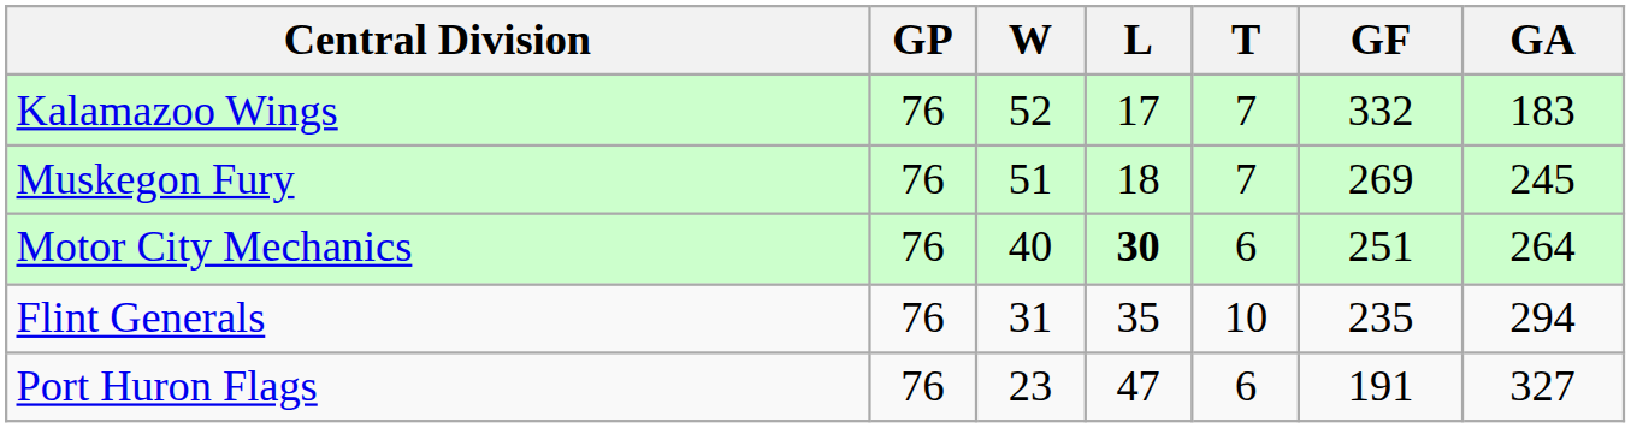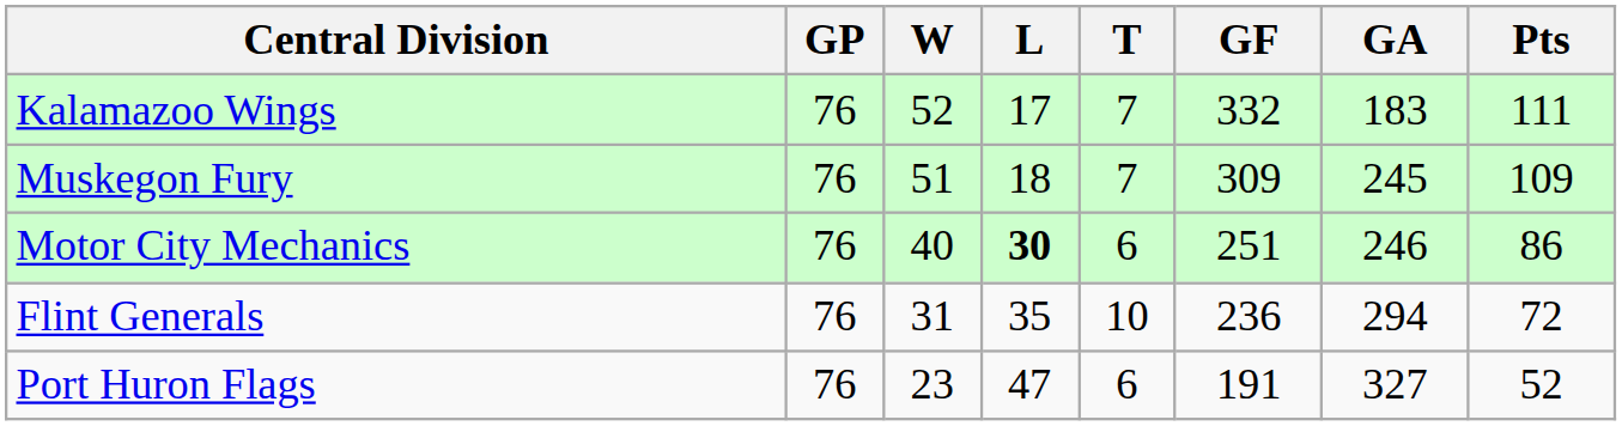 <table class="wikitable">
 <tr>
 <th width="40%" bgcolor="#e0e0e0">Central Division</th>
 <th width="5%" bgcolor="#e0e0e0">GP</th>
 <th width="5%" bgcolor="#e0e0e0">W</th>
 <th width="5%" bgcolor="#e0e0e0">L</th>
 <th width="5%" bgcolor="#e0e0e0">T</th>
 <th width="7.5%" bgcolor="#e0e0e0">GF</th>
 <th width="7.5%" bgcolor="#e0e0e0">GA</th>
+<th width="7.5%" bgcolor="#e0e0e0">Pts</th>
 </tr>
 <tr align="center" bgcolor="#CCFFCC">
 <td align="left"><a href='#'>Kalamazoo Wings</a></td>
 <td>76</td>
 <td>52</td>
 <td>17</td>
 <td>7</td>
 <td>332</td>
 <td>183</td>
+<td>111</td>
 </tr>
 <tr align="center" bgcolor="#CCFFCC">
 <td align="left"><a href='#'>Muskegon Fury</a></td>
 <td>76</td>
 <td>51</td>
 <td>18</td>
 <td>7</td>
-<td>269</td>
+<td>309</td>
 <td>245</td>
+<td>109</td>
 </tr>
 <tr align="center" bgcolor="#CCFFCC">
 <td align="left"><a href='#'>Motor City Mechanics</a></td>
 <td>76</td>
 <td>40</td>
 <td><strong>30</strong></td>
 <td>6</td>
 <td>251</td>
-<td>264</td>
+<td>246</td>
+<td>86</td>
 </tr>
 <tr align="center">
 <td align="left"><a href='#'>Flint Generals</a></td>
 <td>76</td>
 <td>31</td>
 <td>35</td>
 <td>10</td>
-<td>235</td>
+<td>236</td>
 <td>294</td>
+<td>72</td>
 </tr>
 <tr align="center">
 <td align="left"><a href='#'>Port Huron Flags</a></td>
 <td>76</td>
 <td>23</td>
 <td>47</td>
 <td>6</td>
 <td>191</td>
 <td>327</td>
+<td>52</td>
 </tr>
 </table>
